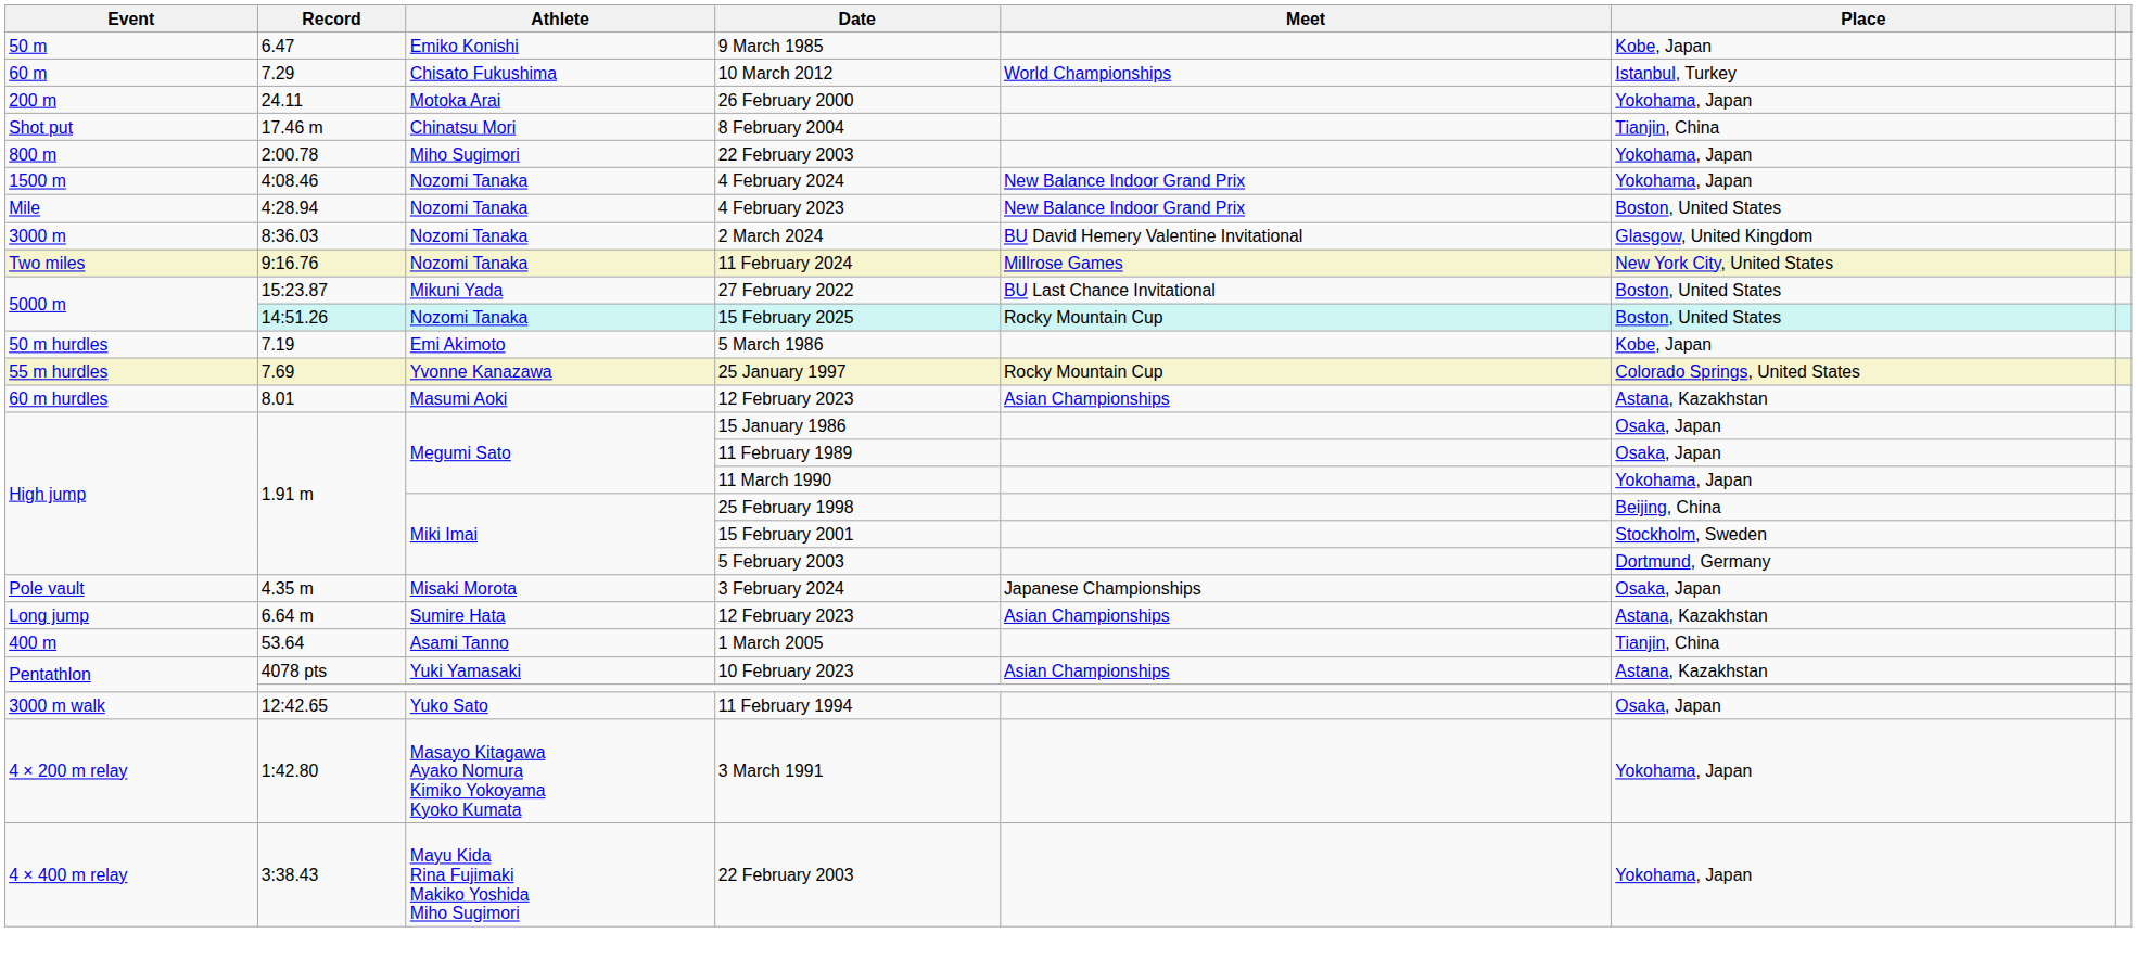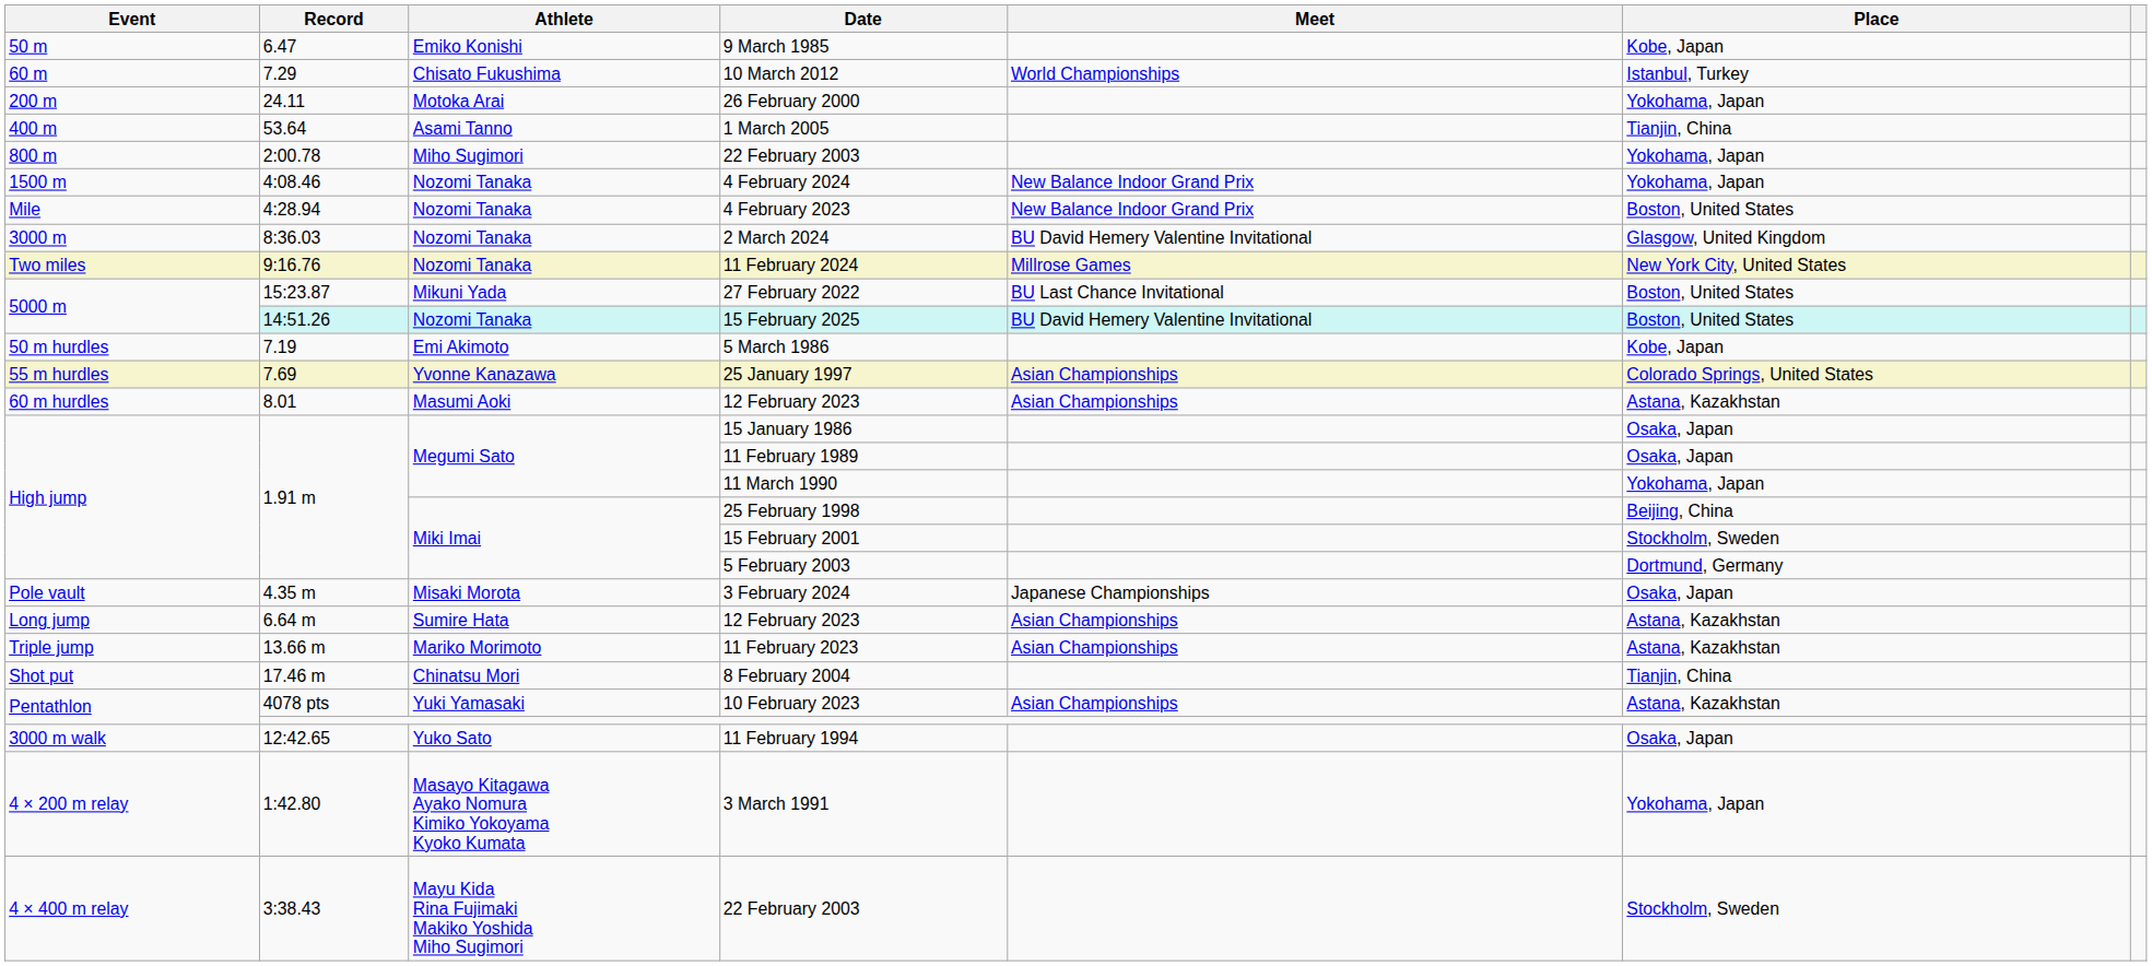 <table class="wikitable" style="font-size:95%; width: 95%;">
 <tr>
 <th>Event</th>
 <th>Record</th>
 <th>Athlete</th>
 <th>Date</th>
 <th>Meet</th>
 <th>Place</th>
 <th></th>
 </tr>
 <tr>
 <td><a href='#'>50 m</a></td>
 <td>6.47</td>
 <td><a href='#'>Emiko Konishi</a></td>
 <td>9 March 1985</td>
 <td></td>
 <td><a href='#'>Kobe</a>, Japan</td>
 <td></td>
 </tr>
 <tr>
 <td><a href='#'>60 m</a></td>
 <td>7.29</td>
 <td><a href='#'>Chisato Fukushima</a></td>
 <td>10 March 2012</td>
 <td><a href='#'>World Championships</a></td>
 <td><a href='#'>Istanbul</a>, Turkey</td>
 <td></td>
 </tr>
 <tr>
 <td><a href='#'>200 m</a></td>
 <td>24.11</td>
 <td><a href='#'>Motoka Arai</a></td>
 <td>26 February 2000</td>
 <td></td>
 <td><a href='#'>Yokohama</a>, Japan</td>
 <td></td>
 </tr>
 <tr>
-<td><a href='#'>Shot put</a></td>
-<td>17.46 m</td>
-<td><a href='#'>Chinatsu Mori</a></td>
-<td>8 February 2004</td>
+<td><a href='#'>400 m</a></td>
+<td>53.64</td>
+<td><a href='#'>Asami Tanno</a></td>
+<td>1 March 2005</td>
 <td></td>
 <td><a href='#'>Tianjin</a>, China</td>
 <td></td>
 </tr>
 <tr>
 <td><a href='#'>800 m</a></td>
 <td>2:00.78</td>
 <td><a href='#'>Miho Sugimori</a></td>
 <td>22 February 2003</td>
 <td></td>
 <td><a href='#'>Yokohama</a>, Japan</td>
 <td></td>
 </tr>
 <tr>
 <td><a href='#'>1500 m</a></td>
 <td>4:08.46</td>
 <td><a href='#'>Nozomi Tanaka</a></td>
 <td>4 February 2024</td>
 <td><a href='#'>New Balance Indoor Grand Prix</a></td>
 <td><a href='#'>Yokohama</a>, Japan</td>
 <td></td>
 </tr>
 <tr>
 <td><a href='#'>Mile</a></td>
 <td>4:28.94</td>
 <td><a href='#'>Nozomi Tanaka</a></td>
 <td>4 February 2023</td>
 <td><a href='#'>New Balance Indoor Grand Prix</a></td>
 <td><a href='#'>Boston</a>, United States</td>
 <td></td>
 </tr>
 <tr>
 <td><a href='#'>3000 m</a></td>
 <td>8:36.03</td>
 <td><a href='#'>Nozomi Tanaka</a></td>
 <td>2 March 2024</td>
 <td><a href='#'>BU</a> David Hemery Valentine Invitational</td>
 <td><a href='#'>Glasgow</a>, United Kingdom</td>
 <td></td>
 </tr>
 <tr style="background:#f6F5CE;">
 <td><a href='#'>Two miles</a></td>
 <td>9:16.76</td>
 <td><a href='#'>Nozomi Tanaka</a></td>
 <td>11 February 2024</td>
 <td><a href='#'>Millrose Games</a></td>
 <td><a href='#'>New York City</a>, United States</td>
 <td></td>
 </tr>
 <tr>
 <td rowspan=2><a href='#'>5000 m</a></td>
 <td>15:23.87</td>
 <td><a href='#'>Mikuni Yada</a></td>
 <td>27 February 2022</td>
 <td><a href='#'>BU</a> Last Chance Invitational</td>
 <td><a href='#'>Boston</a>, United States</td>
 <td></td>
 </tr>
 <tr style="background:#CEF6F5">
 <td>14:51.26</td>
 <td><a href='#'>Nozomi Tanaka</a></td>
 <td>15 February 2025</td>
-<td>Rocky Mountain Cup</td>
+<td><a href='#'>BU</a> David Hemery Valentine Invitational</td>
 <td><a href='#'>Boston</a>, United States</td>
 <td></td>
 </tr>
 <tr>
 <td><a href='#'>50 m hurdles</a></td>
 <td>7.19</td>
 <td><a href='#'>Emi Akimoto</a></td>
 <td>5 March 1986</td>
 <td></td>
 <td><a href='#'>Kobe</a>, Japan</td>
 <td></td>
 </tr>
 <tr style="background:#f6F5CE;">
 <td><a href='#'>55 m hurdles</a></td>
 <td>7.69 </td>
 <td><a href='#'>Yvonne Kanazawa</a></td>
 <td>25 January 1997</td>
-<td>Rocky Mountain Cup</td>
+<td><a href='#'>Asian Championships</a></td>
 <td><a href='#'>Colorado Springs</a>, United States</td>
 <td></td>
 </tr>
 <tr>
 <td><a href='#'>60 m hurdles</a></td>
 <td>8.01</td>
 <td><a href='#'>Masumi Aoki</a></td>
 <td>12 February 2023</td>
 <td><a href='#'>Asian Championships</a></td>
 <td><a href='#'>Astana</a>, Kazakhstan</td>
 <td></td>
 </tr>
 <tr>
 <td rowspan="6"><a href='#'>High jump</a></td>
 <td rowspan="6">1.91 m</td>
 <td rowspan="3"><a href='#'>Megumi Sato</a></td>
 <td>15 January 1986</td>
 <td></td>
 <td><a href='#'>Osaka</a>, Japan</td>
 <td></td>
 </tr>
 <tr>
 <td>11 February 1989</td>
 <td></td>
 <td><a href='#'>Osaka</a>, Japan</td>
 <td></td>
 </tr>
 <tr>
 <td>11 March 1990</td>
 <td></td>
 <td><a href='#'>Yokohama</a>, Japan</td>
 <td></td>
 </tr>
 <tr>
 <td rowspan="3"><a href='#'>Miki Imai</a></td>
 <td>25 February 1998</td>
 <td></td>
 <td><a href='#'>Beijing</a>, China</td>
 <td></td>
 </tr>
 <tr>
 <td>15 February 2001</td>
 <td></td>
 <td><a href='#'>Stockholm</a>, Sweden</td>
 <td></td>
 </tr>
 <tr>
 <td>5 February 2003</td>
 <td></td>
 <td><a href='#'>Dortmund</a>, Germany</td>
 <td></td>
 </tr>
 <tr>
 <td><a href='#'>Pole vault</a></td>
 <td>4.35 m</td>
 <td><a href='#'>Misaki Morota</a></td>
 <td>3 February 2024</td>
 <td>Japanese Championships</td>
 <td><a href='#'>Osaka</a>, Japan</td>
 <td></td>
 </tr>
 <tr>
 <td><a href='#'>Long jump</a></td>
 <td>6.64 m</td>
 <td><a href='#'>Sumire Hata</a></td>
 <td>12 February 2023</td>
 <td><a href='#'>Asian Championships</a></td>
 <td><a href='#'>Astana</a>, Kazakhstan</td>
 <td></td>
 </tr>
 <tr>
-<td><a href='#'>400 m</a></td>
-<td>53.64</td>
-<td><a href='#'>Asami Tanno</a></td>
-<td>1 March 2005</td>
+<td><a href='#'>Triple jump</a></td>
+<td>13.66 m</td>
+<td><a href='#'>Mariko Morimoto</a></td>
+<td>11 February 2023</td>
+<td><a href='#'>Asian Championships</a></td>
+<td><a href='#'>Astana</a>, Kazakhstan</td>
+<td></td>
+</tr>
+<tr>
+<td><a href='#'>Shot put</a></td>
+<td>17.46 m</td>
+<td><a href='#'>Chinatsu Mori</a></td>
+<td>8 February 2004</td>
 <td></td>
 <td><a href='#'>Tianjin</a>, China</td>
 <td></td>
 </tr>
 <tr>
 <td rowspan=2><a href='#'>Pentathlon</a></td>
 <td>4078 pts</td>
 <td><a href='#'>Yuki Yamasaki</a></td>
 <td>10 February 2023</td>
 <td><a href='#'>Asian Championships</a></td>
 <td><a href='#'>Astana</a>, Kazakhstan</td>
 <td></td>
 </tr>
 <tr>
 <td colspan=5></td>
 <td></td>
 </tr>
 <tr>
 <td><a href='#'>3000 m walk</a></td>
 <td>12:42.65</td>
 <td><a href='#'>Yuko Sato</a></td>
 <td>11 February 1994</td>
 <td></td>
 <td><a href='#'>Osaka</a>, Japan</td>
 <td></td>
 </tr>
 <tr>
 <td><a href='#'>4 × 200 m relay</a></td>
 <td>1:42.80</td>
 <td><br><a href='#'>Masayo Kitagawa</a><br><a href='#'>Ayako Nomura</a><br><a href='#'>Kimiko Yokoyama</a><br><a href='#'>Kyoko Kumata</a></td>
 <td>3 March 1991</td>
 <td></td>
 <td><a href='#'>Yokohama</a>, Japan</td>
 <td></td>
 </tr>
 <tr>
 <td><a href='#'>4 × 400 m relay</a></td>
 <td>3:38.43</td>
 <td><br><a href='#'>Mayu Kida</a><br><a href='#'>Rina Fujimaki</a><br><a href='#'>Makiko Yoshida</a><br><a href='#'>Miho Sugimori</a></td>
 <td>22 February 2003</td>
 <td></td>
-<td><a href='#'>Yokohama</a>, Japan</td>
+<td><a href='#'>Stockholm</a>, Sweden</td>
 <td></td>
 </tr>
 </table>
